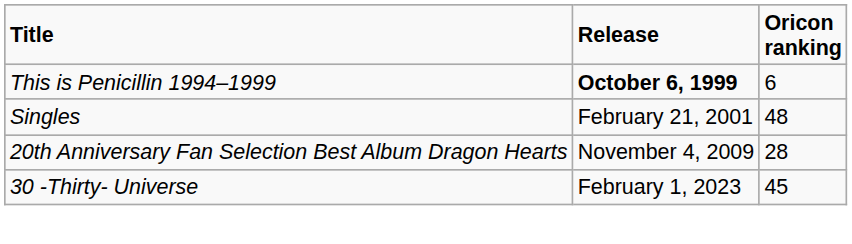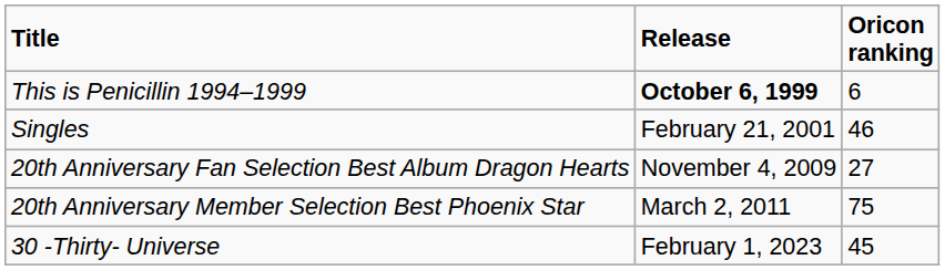 <table class="wikitable" style=font-size:small>
 <tr>
 <td><strong>Title</strong></td>
 <td><strong>Release</strong></td>
 <td><strong>Oricon<br>ranking</strong></td>
 </tr>
 <tr>
 <td><em>This is Penicillin 1994–1999</em></td>
 <td><strong>October 6, 1999</strong></td>
 <td>6</td>
 </tr>
 <tr>
 <td><em>Singles</em></td>
 <td>February 21, 2001</td>
-<td>48</td>
+<td>46</td>
 </tr>
 <tr>
 <td><em>20th Anniversary Fan Selection Best Album Dragon Hearts</em></td>
 <td>November 4, 2009</td>
-<td>28</td>
+<td>27</td>
+</tr>
+<tr>
+<td><em>20th Anniversary Member Selection Best Phoenix Star</em></td>
+<td>March 2, 2011</td>
+<td>75</td>
 </tr>
 <tr>
 <td><em>30 -Thirty- Universe</em></td>
 <td>February 1, 2023</td>
 <td>45</td>
 </tr>
 </table>
